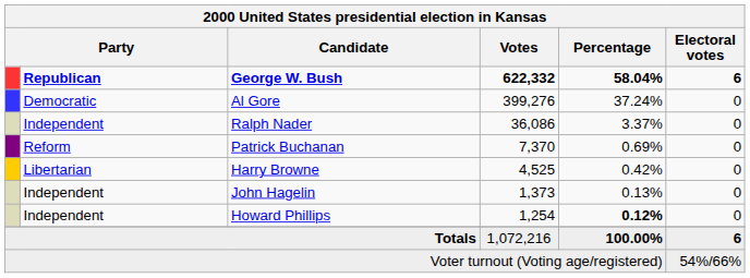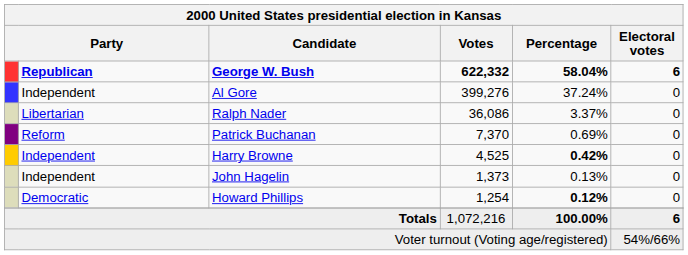 <table class="wikitable" style="font-size: 95%;">
 <tr>
 <th colspan="6">2000 United States presidential election in Kansas</th>
 </tr>
 <tr>
 <th colspan="2" style="width: 15em">Party</th>
 <th style="width: 17em">Candidate</th>
 <th style="width: 5em">Votes</th>
 <th style="width: 7em">Percentage</th>
 <th style="width: 5em">Electoral votes</th>
 </tr>
 <tr>
 <th style="background-color:#FF3333; width: 3px"></th>
 <td style="width: 130px"><strong><a href='#'>Republican</a></strong></td>
 <td><strong><a href='#'>George W. Bush</a></strong></td>
 <td align="right"><strong>622,332</strong></td>
 <td align="right"><strong>58.04%</strong></td>
 <td align="right"><strong>6</strong></td>
 </tr>
 <tr>
 <th style="background-color:#3333FF; width: 3px"></th>
-<td style="width: 130px"><a href='#'>Democratic</a></td>
+<td style="width: 130px">Independent</td>
 <td><a href='#'>Al Gore</a></td>
 <td align="right">399,276</td>
 <td align="right">37.24%</td>
 <td align="right">0</td>
 </tr>
 <tr>
 <th style="background-color:#DDDDBB; width: 3px"></th>
-<td style="width: 130px"><a href='#'>Independent</a></td>
+<td style="width: 130px"><a href='#'>Libertarian</a></td>
 <td><a href='#'>Ralph Nader</a></td>
 <td align="right">36,086</td>
 <td align="right">3.37%</td>
 <td align="right">0</td>
 </tr>
 <tr>
 <th style="background-color:purple; width: 3px"></th>
 <td style="width: 130px"><a href='#'>Reform</a></td>
 <td><a href='#'>Patrick Buchanan</a></td>
 <td align="right">7,370</td>
 <td align="right">0.69%</td>
 <td align="right">0</td>
 </tr>
 <tr>
 <th style="background-color:#FC0; width: 3px"></th>
-<td style="width: 130px"><a href='#'>Libertarian</a></td>
+<td style="width: 130px"><a href='#'>Independent</a></td>
 <td><a href='#'>Harry Browne</a></td>
 <td align="right">4,525</td>
-<td align="right">0.42%</td>
+<td align="right"><strong>0.42%</strong></td>
 <td align="right">0</td>
 </tr>
 <tr>
 <th style="background-color:#DDDDBB; width: 3px"></th>
 <td style="width: 130px">Independent</td>
 <td><a href='#'>John Hagelin</a></td>
 <td align="right">1,373</td>
 <td align="right">0.13%</td>
 <td align="right">0</td>
 </tr>
 <tr>
 <th style="background-color:#DDDDBB; width: 3px"></th>
-<td style="width: 130px">Independent</td>
+<td style="width: 130px"><a href='#'>Democratic</a></td>
 <td><a href='#'>Howard Phillips</a></td>
 <td align="right">1,254</td>
 <td align="right"><strong>0.12%</strong></td>
 <td align="right">0</td>
 </tr>
 <tr>
 </tr>
 <tr bgcolor="#EEEEEE">
 <td colspan="3" align="right"><strong>Totals</strong></td>
 <td align="center">1,072,216</td>
 <td align="right"><strong>100.00%</strong></td>
 <td align="right"><strong>6</strong></td>
 </tr>
 <tr bgcolor="#EEEEEE">
 <td colspan="5" align="right">Voter turnout (Voting age/registered)</td>
 <td colspan="1" align="right">54%/66%</td>
 </tr>
 </table>
